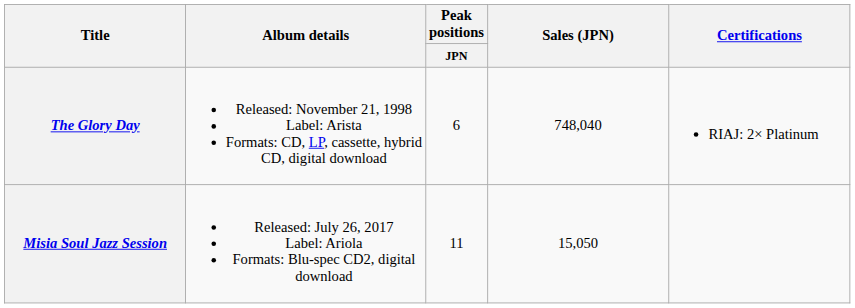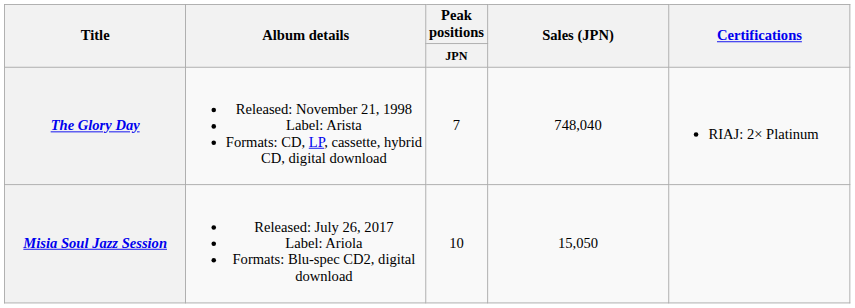 <table class="wikitable plainrowheaders" style="text-align:center;">
 <tr>
 <th style="width:12em;" rowspan="2">Title</th>
 <th style="width:16em;" rowspan="2">Album details</th>
 <th colspan="1">Peak positions</th>
 <th style="width:12em;" rowspan="2">Sales (JPN)</th>
 <th style="width:12em;" rowspan="2"><a href='#'>Certifications</a></th>
 </tr>
 <tr>
 <th style="width:2.5em;"><small>JPN</small><br></th>
 </tr>
 <tr>
 <th scope="row"><em><a href='#'>The Glory Day</a></em></th>
 <td><br><ul><li>Released: November 21, 1998</li><li>Label: Arista</li><li>Formats: CD, <a href='#'>LP</a>, cassette, hybrid CD, digital download</li></ul></td>
-<td>6</td>
+<td>7</td>
 <td>748,040</td>
 <td align="left"><br><ul><li>RIAJ: 2× Platinum</li></ul></td>
 </tr>
 <tr>
 <th scope="row"><em><a href='#'>Misia Soul Jazz Session</a></em></th>
 <td><br><ul><li>Released: July 26, 2017</li><li>Label: Ariola</li><li>Formats: Blu-spec CD2, digital download</li></ul></td>
-<td>11</td>
+<td>10</td>
 <td>15,050</td>
 <td align="left"></td>
 </tr>
 </table>
